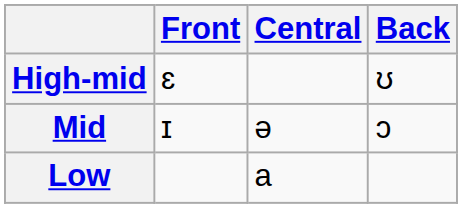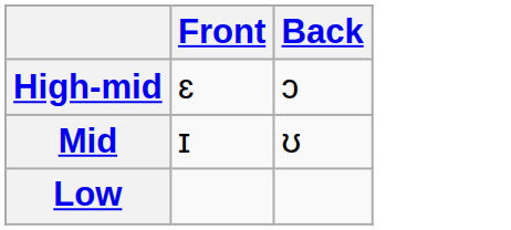 <table class="wikitable">
 <tr>
 <th></th>
 <th><a href='#'>Front</a></th>
-<th><a href='#'>Central</a></th>
 <th><a href='#'>Back</a></th>
 </tr>
 <tr>
 <th><a href='#'>High-mid</a></th>
 <td>ɛ</td>
-<td></td>
-<td>ʊ</td>
+<td>ɔ</td>
 </tr>
 <tr>
 <th><a href='#'>Mid</a></th>
 <td>ɪ</td>
-<td>ə</td>
-<td>ɔ</td>
+<td>ʊ</td>
 </tr>
 <tr>
 <th><a href='#'>Low</a></th>
 <td></td>
-<td>a</td>
 <td></td>
 </tr>
 </table>
